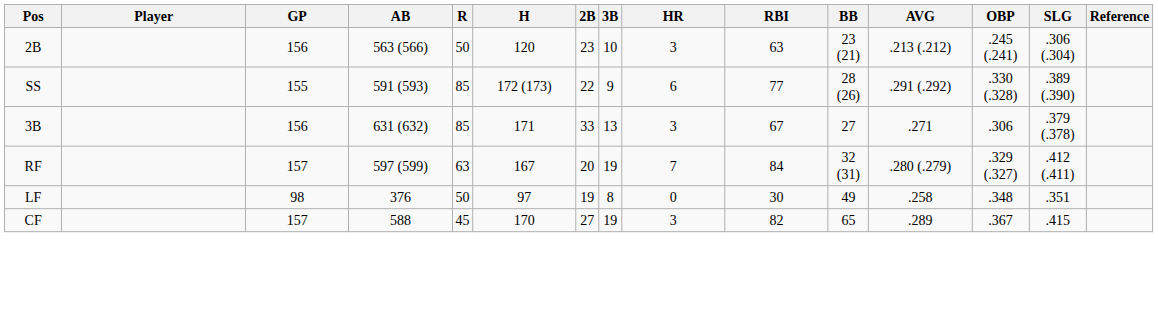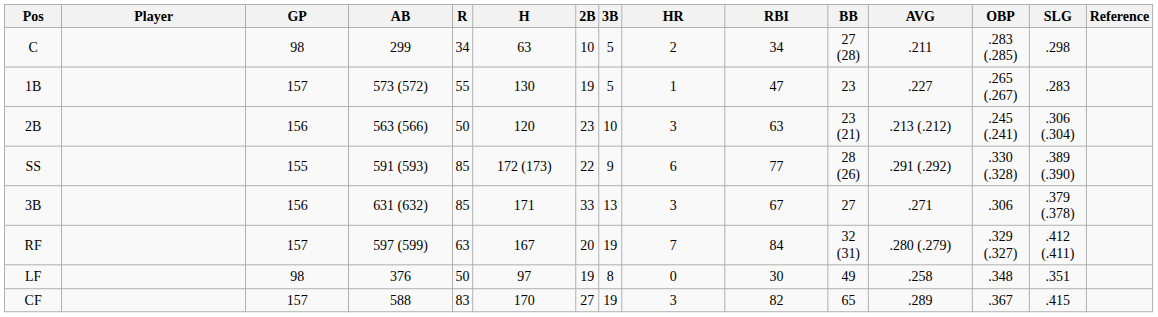 <table class="wikitable sortable" style="text-align:center; font-size: 95%;">
 <tr>
 <th bgcolor="#DDDDFF" width="5%">Pos</th>
 <th bgcolor="#DDDDFF" width="16%">Player</th>
 <th bgcolor="#DDDDFF" width="9%">GP</th>
 <th bgcolor="#DDDDFF" width="9%">AB</th>
 <th>R</th>
 <th bgcolor="#DDDDFF" width="9%">H</th>
 <th>2B</th>
 <th>3B</th>
 <th bgcolor="#DDDDFF" width="9%">HR</th>
 <th bgcolor="#DDDDFF" width="9%">RBI</th>
 <th>BB</th>
 <th bgcolor="#DDDDFF" width="9%">AVG</th>
 <th>OBP</th>
 <th>SLG</th>
 <th>Reference</th>
+</tr>
+<tr>
+<td>C</td>
+<td></td>
+<td>98</td>
+<td>299</td>
+<td>34</td>
+<td>63</td>
+<td>10</td>
+<td>5</td>
+<td>2</td>
+<td>34</td>
+<td>27 (28)</td>
+<td>.211</td>
+<td>.283 (.285)</td>
+<td>.298</td>
+<td></td>
+</tr>
+<tr>
+<td>1B</td>
+<td></td>
+<td>157</td>
+<td>573 (572)</td>
+<td>55</td>
+<td>130</td>
+<td>19</td>
+<td>5</td>
+<td>1</td>
+<td>47</td>
+<td>23</td>
+<td>.227</td>
+<td>.265 (.267)</td>
+<td>.283</td>
+<td></td>
 </tr>
 <tr>
 <td>2B</td>
 <td></td>
 <td>156</td>
 <td>563 (566)</td>
 <td>50</td>
 <td>120</td>
 <td>23</td>
 <td>10</td>
 <td>3</td>
 <td>63</td>
 <td>23 (21)</td>
 <td>.213 (.212)</td>
 <td>.245 (.241)</td>
 <td>.306 (.304)</td>
 <td></td>
 </tr>
 <tr>
 <td>SS</td>
 <td></td>
 <td>155</td>
 <td>591 (593)</td>
 <td>85</td>
 <td>172 (173)</td>
 <td>22</td>
 <td>9</td>
 <td>6</td>
 <td>77</td>
 <td>28 (26)</td>
 <td>.291 (.292)</td>
 <td>.330 (.328)</td>
 <td>.389 (.390)</td>
 <td></td>
 </tr>
 <tr>
 <td>3B</td>
 <td></td>
 <td>156</td>
 <td>631 (632)</td>
 <td>85</td>
 <td>171</td>
 <td>33</td>
 <td>13</td>
 <td>3</td>
 <td>67</td>
 <td>27</td>
 <td>.271</td>
 <td>.306</td>
 <td>.379 (.378)</td>
 <td></td>
 </tr>
 <tr>
 <td>RF</td>
 <td></td>
 <td>157</td>
 <td>597 (599)</td>
 <td>63</td>
 <td>167</td>
 <td>20</td>
 <td>19</td>
 <td>7</td>
 <td>84</td>
 <td>32 (31)</td>
 <td>.280 (.279)</td>
 <td>.329 (.327)</td>
 <td>.412 (.411)</td>
 <td></td>
 </tr>
 <tr>
 <td>LF</td>
 <td></td>
 <td>98</td>
 <td>376</td>
 <td>50</td>
 <td>97</td>
 <td>19</td>
 <td>8</td>
 <td>0</td>
 <td>30</td>
 <td>49</td>
 <td>.258</td>
 <td>.348</td>
 <td>.351</td>
 <td></td>
 </tr>
 <tr>
 <td>CF</td>
 <td></td>
 <td>157</td>
 <td>588</td>
-<td>45</td>
+<td>83</td>
 <td>170</td>
 <td>27</td>
 <td>19</td>
 <td>3</td>
 <td>82</td>
 <td>65</td>
 <td>.289</td>
 <td>.367</td>
 <td>.415</td>
 <td></td>
 </tr>
 </table>
